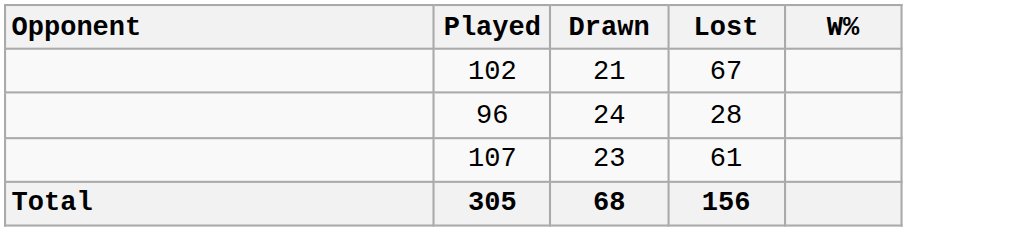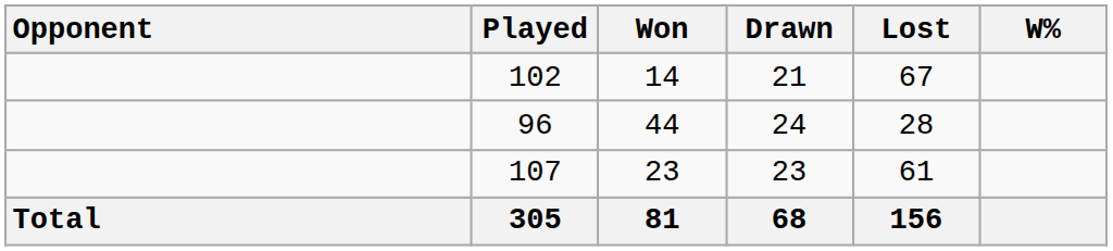 <table class="wikitable sortable" style="text-align:center;">
 <tr>
 <th style="width:200px; text-align:left;">Opponent</th>
 <th style="width:50px;">Played</th>
+<th style="width:50px;">Won</th>
 <th style="width:50px;">Drawn</th>
 <th style="width:50px;">Lost</th>
 <th style="width:50px;">W%</th>
 </tr>
 <tr>
 <td style="text-align:left;"><strong></strong></td>
 <td>102</td>
+<td>14</td>
 <td>21</td>
 <td>67</td>
 <td></td>
 </tr>
 <tr>
 <td style="text-align:left;"><strong></strong></td>
 <td>96</td>
+<td>44</td>
 <td>24</td>
 <td>28</td>
 <td></td>
 </tr>
 <tr>
 <td style="text-align:left;"><strong></strong></td>
 <td>107</td>
 <td>23</td>
+<td>23</td>
 <td>61</td>
 <td></td>
 </tr>
 <tr>
 <th style="text-align:left;"><strong>Total</strong></th>
 <th>305</th>
+<th>81</th>
 <th>68</th>
 <th>156</th>
 <th></th>
 </tr>
 </table>
